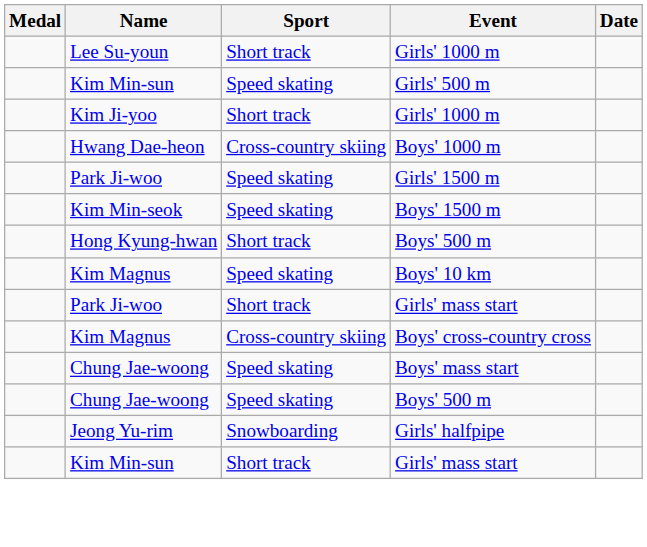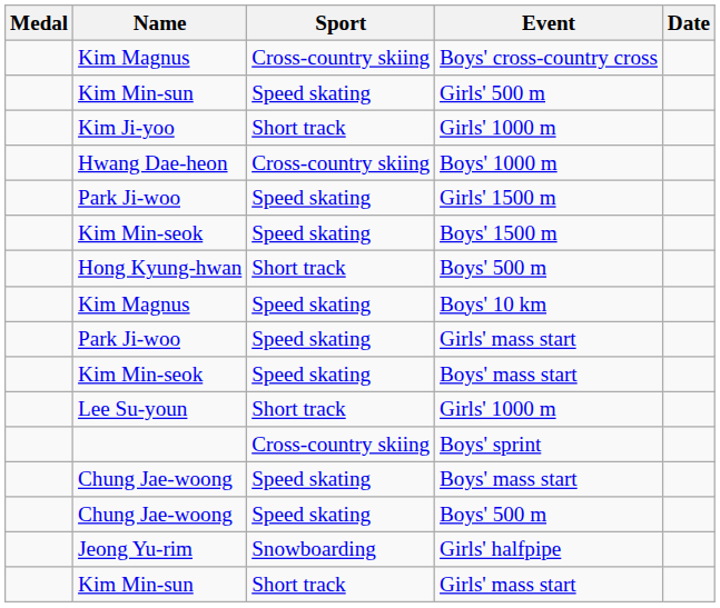 <table class="wikitable sortable" style="font-size: 95%">
 <tr>
 <th>Medal</th>
 <th>Name</th>
 <th>Sport</th>
 <th>Event</th>
 <th>Date</th>
 </tr>
 <tr>
 <td></td>
-<td><a href='#'>Lee Su-youn</a></td>
-<td><a href='#'>Short track</a></td>
-<td><a href='#'>Girls' 1000 m</a></td>
+<td><a href='#'>Kim Magnus</a></td>
+<td><a href='#'>Cross-country skiing</a></td>
+<td><a href='#'>Boys' cross-country cross</a></td>
 <td></td>
 </tr>
 <tr>
 <td></td>
 <td><a href='#'>Kim Min-sun</a></td>
 <td><a href='#'>Speed skating</a></td>
 <td><a href='#'>Girls' 500 m</a></td>
 <td></td>
 </tr>
 <tr>
 <td></td>
 <td><a href='#'>Kim Ji-yoo</a></td>
 <td><a href='#'>Short track</a></td>
 <td><a href='#'>Girls' 1000 m</a></td>
 <td></td>
 </tr>
 <tr>
 <td></td>
 <td><a href='#'>Hwang Dae-heon</a></td>
 <td><a href='#'>Cross-country skiing</a></td>
 <td><a href='#'>Boys' 1000 m</a></td>
 <td></td>
 </tr>
 <tr>
 <td></td>
 <td><a href='#'>Park Ji-woo</a></td>
 <td><a href='#'>Speed skating</a></td>
 <td><a href='#'>Girls' 1500 m</a></td>
 <td></td>
 </tr>
 <tr>
 <td></td>
 <td><a href='#'>Kim Min-seok</a></td>
 <td><a href='#'>Speed skating</a></td>
 <td><a href='#'>Boys' 1500 m</a></td>
 <td></td>
 </tr>
 <tr>
 <td></td>
 <td><a href='#'>Hong Kyung-hwan</a></td>
 <td><a href='#'>Short track</a></td>
 <td><a href='#'>Boys' 500 m</a></td>
 <td></td>
 </tr>
 <tr>
 <td></td>
 <td><a href='#'>Kim Magnus</a></td>
 <td><a href='#'>Speed skating</a></td>
 <td><a href='#'>Boys' 10 km</a></td>
 <td></td>
 </tr>
 <tr>
 <td></td>
 <td><a href='#'>Park Ji-woo</a></td>
-<td><a href='#'>Short track</a></td>
+<td><a href='#'>Speed skating</a></td>
 <td><a href='#'>Girls' mass start</a></td>
 <td></td>
 </tr>
 <tr>
 <td></td>
-<td><a href='#'>Kim Magnus</a></td>
+<td><a href='#'>Kim Min-seok</a></td>
+<td><a href='#'>Speed skating</a></td>
+<td><a href='#'>Boys' mass start</a></td>
+<td></td>
+</tr>
+<tr>
+<td></td>
+<td><a href='#'>Lee Su-youn</a></td>
+<td><a href='#'>Short track</a></td>
+<td><a href='#'>Girls' 1000 m</a></td>
+<td></td>
+</tr>
+<tr>
+<td></td>
+<td></td>
 <td><a href='#'>Cross-country skiing</a></td>
-<td><a href='#'>Boys' cross-country cross</a></td>
+<td><a href='#'>Boys' sprint</a></td>
 <td></td>
 </tr>
 <tr>
 <td></td>
 <td><a href='#'>Chung Jae-woong</a></td>
 <td><a href='#'>Speed skating</a></td>
 <td><a href='#'>Boys' mass start</a></td>
 <td></td>
 </tr>
 <tr>
 <td></td>
 <td><a href='#'>Chung Jae-woong</a></td>
 <td><a href='#'>Speed skating</a></td>
 <td><a href='#'>Boys' 500 m</a></td>
 <td></td>
 </tr>
 <tr>
 <td></td>
 <td><a href='#'>Jeong Yu-rim</a></td>
 <td><a href='#'>Snowboarding</a></td>
 <td><a href='#'>Girls' halfpipe</a></td>
 <td></td>
 </tr>
 <tr>
 <td></td>
 <td><a href='#'>Kim Min-sun</a></td>
 <td><a href='#'>Short track</a></td>
 <td><a href='#'>Girls' mass start</a></td>
 <td></td>
 </tr>
 </table>
